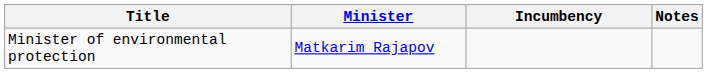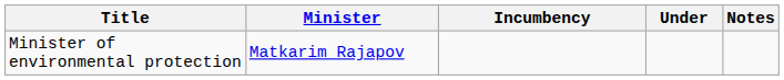 <table class="wikitable" style="width:100%;">
 <tr>
 <th>Title</th>
 <th style="width:25%;"><a href='#'>Minister</a></th>
 <th style="width:160px;">Incumbency</th>
+<th style="width:10%;">Under</th>
 <th style="width:7%;">Notes</th>
 </tr>
 <tr>
 <td>Minister of environmental protection</td>
 <td><a href='#'>Matkarim Rajapov</a></td>
 <td></td>
 <td></td>
+<td></td>
 </tr>
 </table>
